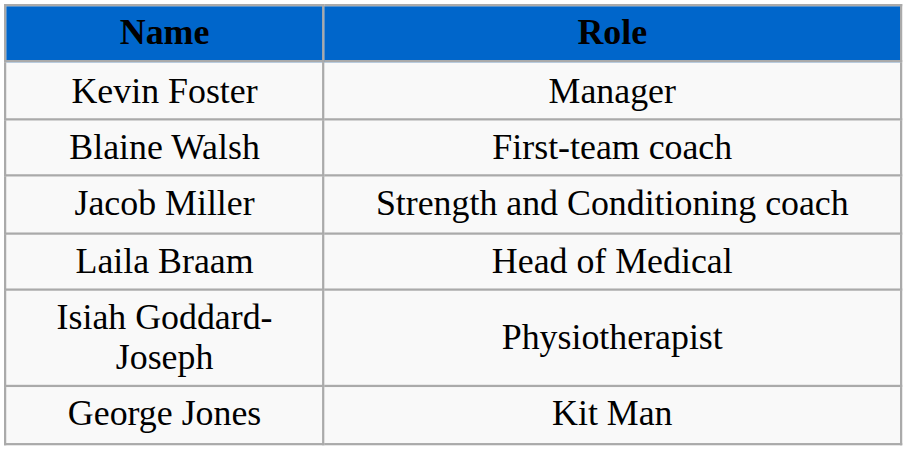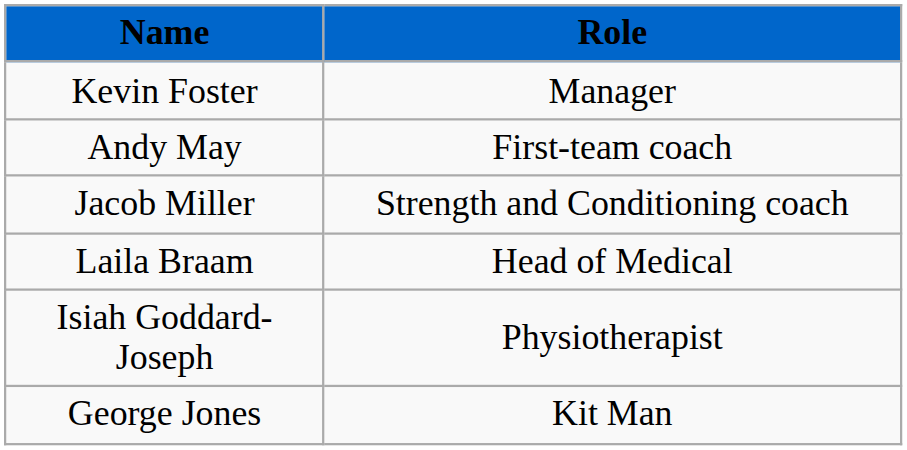 <table class="wikitable">
 <tr>
 <th style="background:#0066cb; width:135px;"><span>Name</span></th>
 <th style="background:#0066cb; width:250px;"><span>Role</span></th>
 </tr>
 <tr>
 <td style="text-align:center;"> Kevin Foster</td>
 <td style="text-align:center;">Manager</td>
 </tr>
 <tr>
-<td style="text-align:center;"> Blaine Walsh</td>
+<td style="text-align:center;"> Andy May</td>
 <td style="text-align:center;">First-team coach</td>
 </tr>
 <tr>
 <td style="text-align:center;"> Jacob Miller</td>
 <td style="text-align:center;">Strength and Conditioning coach</td>
 </tr>
 <tr>
 <td style="text-align:center;"> Laila Braam</td>
 <td style="text-align:center;">Head of Medical</td>
 </tr>
 <tr>
 <td style="text-align:center;"> Isiah Goddard-Joseph</td>
 <td style="text-align:center;">Physiotherapist</td>
 </tr>
 <tr>
 <td style="text-align:center;"> George Jones</td>
 <td style="text-align:center;">Kit Man</td>
 </tr>
 </table>
